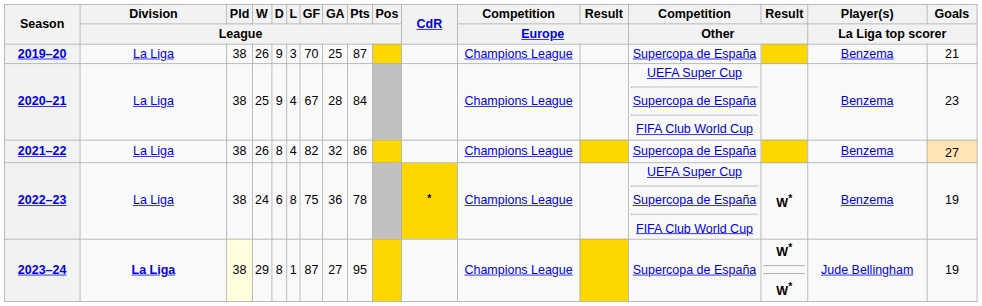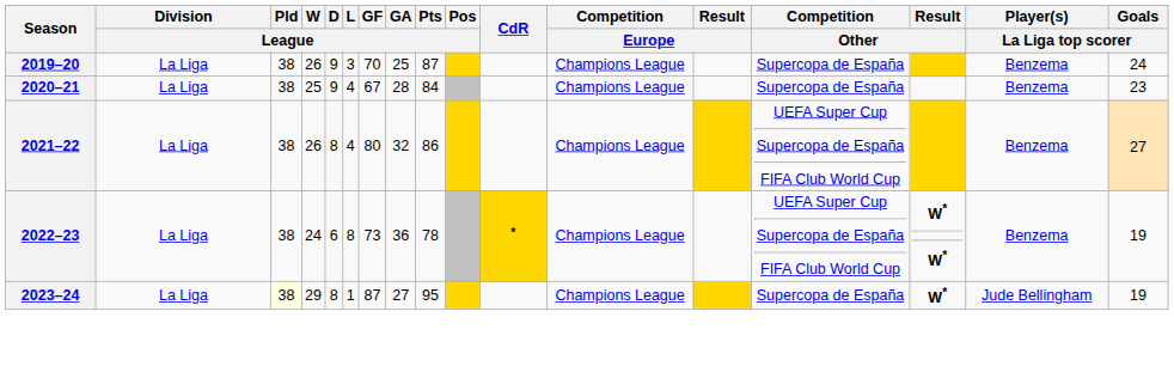 <table class="wikitable plainrowheaders" style="text-align:center">
 <tr>
 <th rowspan="2" scope=col width=8%>Season</th>
 <th scope=col width=16%>Division</th>
 <th scope=col>Pld</th>
 <th scope=col>W</th>
 <th scope=col>D</th>
 <th scope=col>L</th>
 <th scope=col>GF</th>
 <th scope=col>GA</th>
 <th scope=col>Pts</th>
 <th scope=col>Pos</th>
 <th rowspan="2" scope="col" width=6%><a href='#'>CdR</a></th>
 <th scope=col>Competition</th>
 <th scope=col>Result</th>
 <th scope=col>Competition</th>
 <th scope=col>Result</th>
 <th scope=col>Player(s)</th>
 <th scope=col>Goals</th>
 </tr>
 <tr class=unsortable>
 <th colspan="9" width=30%>League</th>
 <th colspan="2" width=18%><a href='#'>Europe</a></th>
 <th colspan="2" width=19%>Other</th>
 <th colspan="2" width=18%>La Liga top scorer</th>
 </tr>
 <tr>
 <th scope=row style=text-align:center><a href='#'>2019–20</a></th>
 <td><a href='#'>La Liga</a></td>
 <td>38</td>
 <td>26</td>
 <td>9</td>
 <td>3</td>
 <td>70</td>
 <td>25</td>
 <td>87</td>
 <td bgcolor="gold"><strong></strong></td>
 <td><a href='#'></a></td>
 <td><a href='#'>Champions League</a></td>
 <td></td>
 <td><a href='#'>Supercopa de España</a></td>
 <td bgcolor="gold"><strong></strong></td>
 <td><a href='#'>Benzema</a></td>
-<td>21</td>
+<td>24</td>
 </tr>
 <tr>
 <th scope=row style=text-align:center><a href='#'>2020–21</a></th>
 <td><a href='#'>La Liga</a></td>
 <td>38</td>
 <td>25</td>
 <td>9</td>
 <td>4</td>
 <td>67</td>
 <td>28</td>
 <td>84</td>
 <td bgcolor="silver"></td>
 <td><a href='#'></a></td>
 <td><a href='#'>Champions League</a></td>
 <td></td>
-<td><a href='#'>UEFA Super Cup</a><hr><a href='#'>Supercopa de España</a><hr><a href='#'>FIFA Club World Cup</a></td>
+<td><a href='#'>Supercopa de España</a></td>
 <td></td>
 <td><a href='#'>Benzema</a></td>
 <td>23</td>
 </tr>
 <tr>
 <th scope=row style=text-align:center><a href='#'>2021–22</a></th>
 <td><a href='#'>La Liga</a></td>
 <td>38</td>
 <td>26</td>
 <td>8</td>
 <td>4</td>
-<td>82</td>
+<td>80</td>
 <td>32</td>
 <td>86</td>
 <td bgcolor="gold"><strong></strong></td>
 <td><a href='#'></a></td>
 <td><a href='#'>Champions League</a></td>
 <td bgcolor="gold"><strong></strong></td>
-<td><a href='#'>Supercopa de España</a></td>
+<td><a href='#'>UEFA Super Cup</a><hr><a href='#'>Supercopa de España</a><hr><a href='#'>FIFA Club World Cup</a></td>
 <td bgcolor="gold"><strong></strong></td>
 <td><a href='#'>Benzema</a></td>
 <td bgcolor=Moccasin>27<sup></sup></td>
 </tr>
 <tr>
 <th scope=row style=text-align:center><a href='#'>2022–23</a></th>
 <td><a href='#'>La Liga</a></td>
 <td>38</td>
 <td>24</td>
 <td>6</td>
 <td>8</td>
-<td>75</td>
+<td>73</td>
 <td>36</td>
 <td>78</td>
 <td bgcolor="silver"></td>
 <td bgcolor="gold"><strong><a href='#'></a><sup>*</sup></strong></td>
 <td><a href='#'>Champions League</a></td>
 <td></td>
 <td><a href='#'>UEFA Super Cup</a><hr><a href='#'>Supercopa de España</a><hr><a href='#'>FIFA Club World Cup</a></td>
-<td><div><strong>W<sup>*</sup></strong></div></td>
+<td><div><strong>W<sup>*</sup></strong></div><hr><div></div><hr><div><strong>W<sup>*</sup></strong></div></td>
 <td><a href='#'>Benzema</a></td>
 <td>19</td>
 </tr>
 <tr>
 <th scope=row style=text-align:center><a href='#'>2023–24</a></th>
-<td><strong><a href='#'>La Liga</a></strong></td>
+<td><a href='#'>La Liga</a></td>
 <td style="background: lightyellow;">38</td>
 <td>29</td>
 <td>8</td>
 <td>1</td>
 <td>87</td>
 <td>27</td>
 <td>95</td>
 <td bgcolor="gold"><strong></strong></td>
 <td><a href='#'></a></td>
 <td><a href='#'>Champions League</a></td>
 <td bgcolor="gold"><strong></strong></td>
 <td><a href='#'>Supercopa de España</a></td>
-<td><div><strong>W<sup>*</sup></strong></div><hr><div></div><hr><div><strong>W<sup>*</sup></strong></div></td>
+<td><div><strong>W<sup>*</sup></strong></div></td>
 <td><a href='#'>Jude Bellingham</a></td>
 <td>19</td>
 </tr>
 </table>
